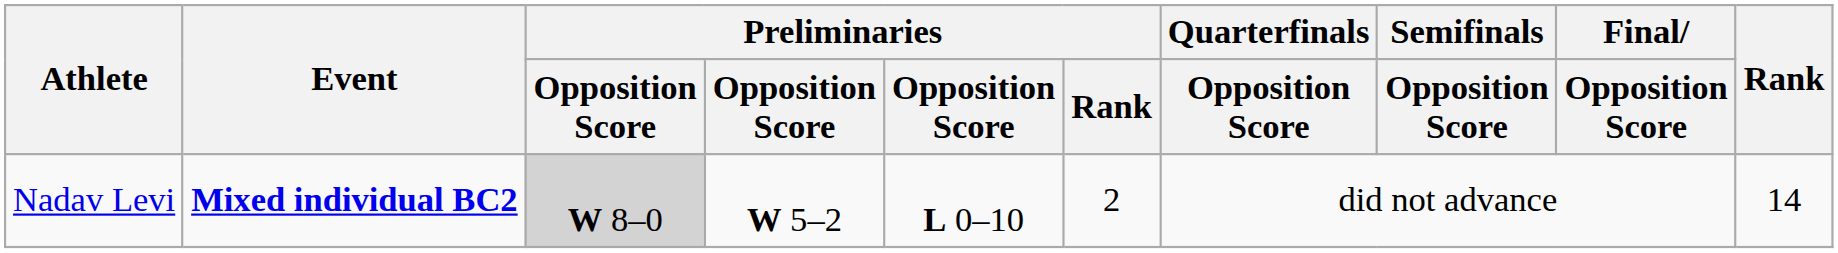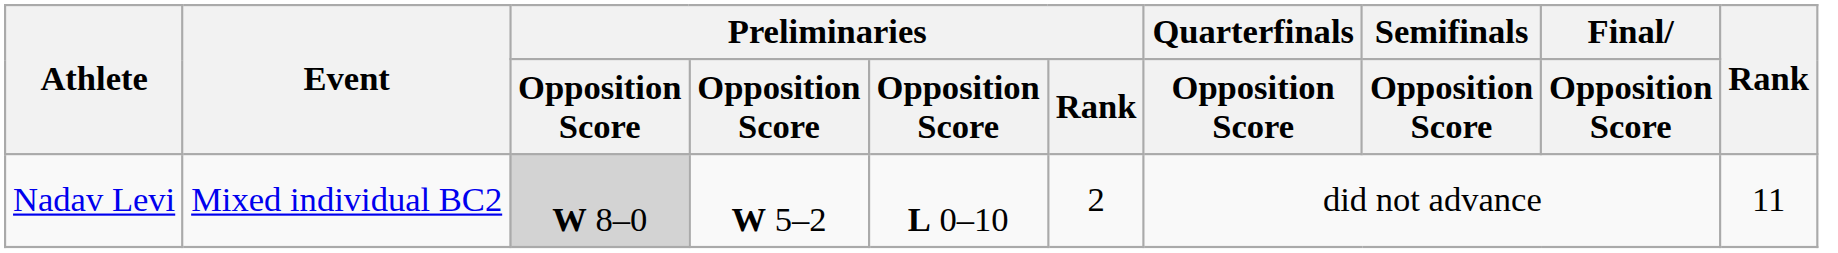 <table class=wikitable>
 <tr>
 <th rowspan="2">Athlete</th>
 <th rowspan="2">Event</th>
 <th colspan="4">Preliminaries</th>
 <th>Quarterfinals</th>
 <th>Semifinals</th>
 <th>Final/</th>
 <th rowspan="2">Rank</th>
 </tr>
 <tr>
 <th>Opposition<br>Score</th>
 <th>Opposition<br>Score</th>
 <th>Opposition<br>Score</th>
 <th>Rank</th>
 <th>Opposition<br>Score</th>
 <th>Opposition<br>Score</th>
 <th>Opposition<br>Score</th>
 </tr>
 <tr align="center">
 <td align="left"><a href='#'>Nadav Levi</a></td>
-<td align="left"><strong><a href='#'>Mixed individual BC2</a></strong></td>
+<td align="left"><a href='#'>Mixed individual BC2</a></td>
 <td style="background: lightgrey;"><br><strong>W</strong> 8–0</td>
 <td><br><strong>W</strong> 5–2</td>
 <td><br><strong>L</strong> 0–10</td>
 <td>2</td>
 <td colspan="3">did not advance</td>
-<td>14</td>
+<td>11</td>
 </tr>
 </table>
